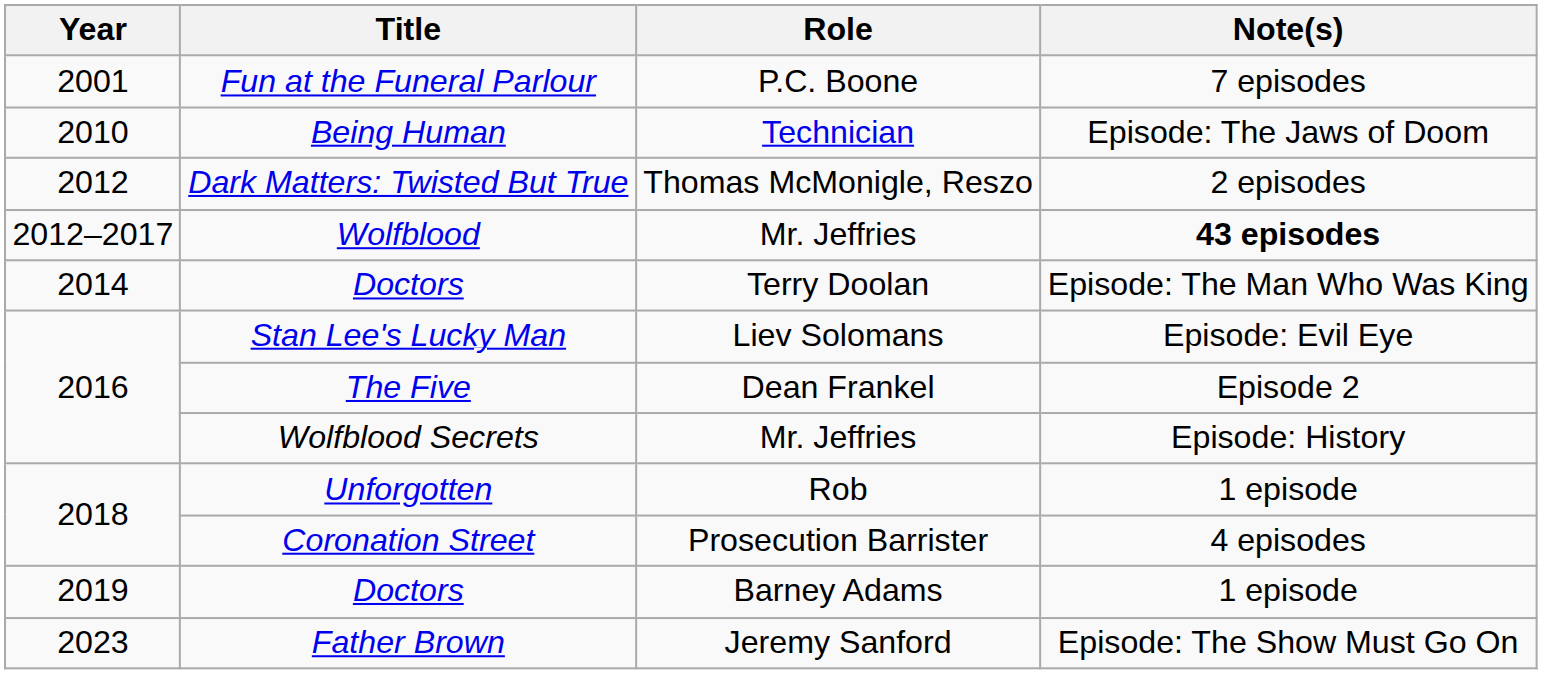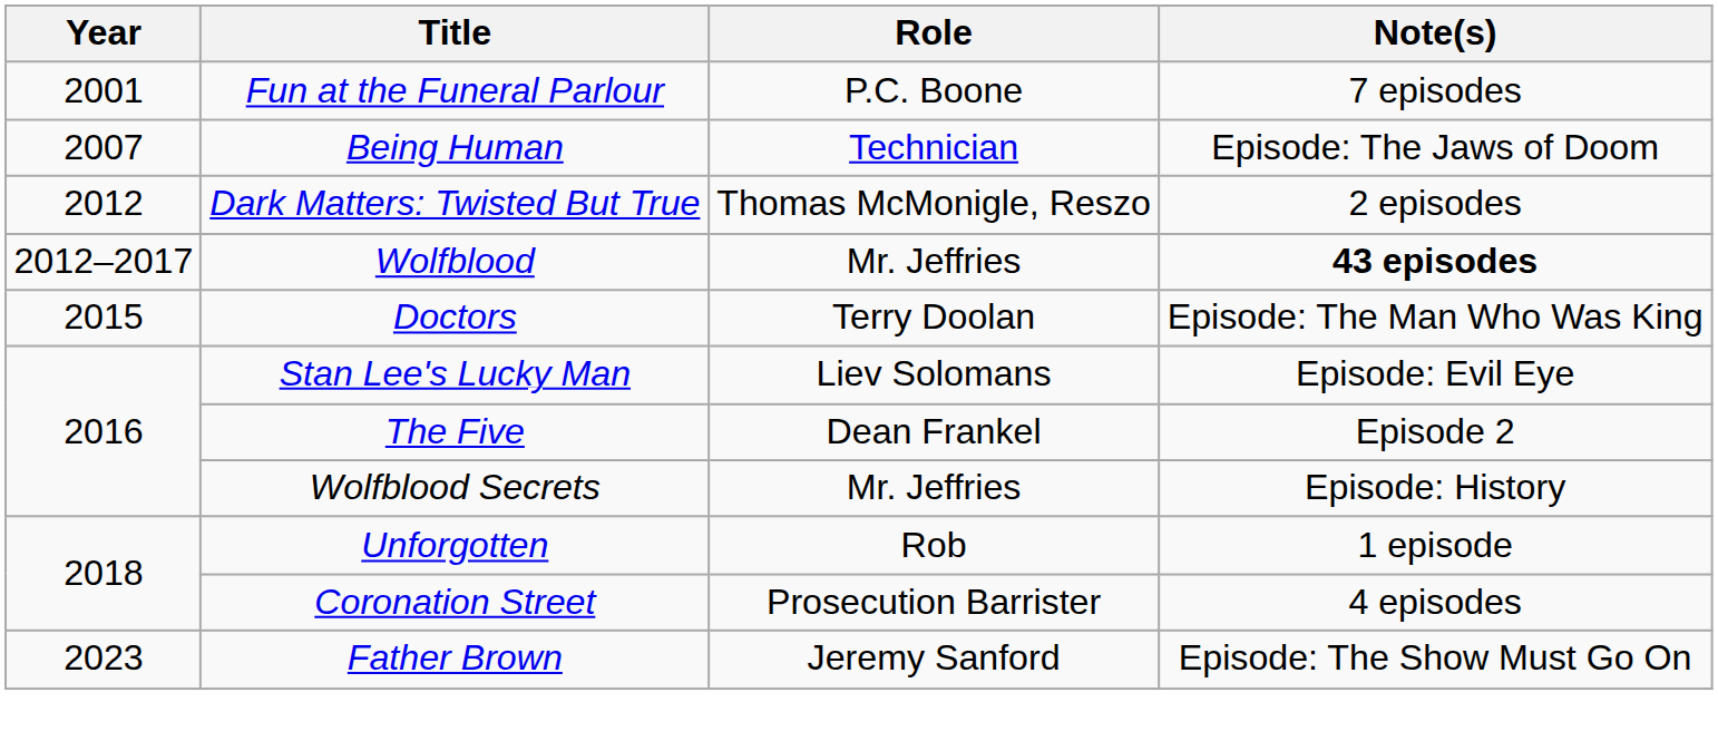 <table class=wikitable style=text-align:center>
 <tr>
 <th>Year</th>
 <th>Title</th>
 <th>Role</th>
 <th>Note(s)</th>
 </tr>
 <tr>
 <td>2001</td>
 <td><em><a href='#'>Fun at the Funeral Parlour</a></em></td>
 <td>P.C. Boone</td>
 <td>7 episodes</td>
 </tr>
 <tr>
-<td>2010</td>
+<td>2007</td>
 <td><em><a href='#'>Being Human</a></em></td>
 <td><a href='#'>Technician</a></td>
 <td>Episode: The Jaws of Doom</td>
 </tr>
 <tr>
 <td>2012</td>
 <td><em><a href='#'>Dark Matters: Twisted But True</a></em></td>
 <td>Thomas McMonigle, Reszo</td>
 <td>2 episodes</td>
 </tr>
 <tr>
 <td>2012–2017</td>
 <td><em><a href='#'>Wolfblood</a></em></td>
 <td>Mr. Jeffries</td>
 <td><strong>43 episodes</strong></td>
 </tr>
 <tr>
-<td>2014</td>
+<td>2015</td>
 <td><em><a href='#'>Doctors</a></em></td>
 <td>Terry Doolan</td>
 <td>Episode: The Man Who Was King</td>
 </tr>
 <tr>
 <td rowspan=3>2016</td>
 <td><em><a href='#'>Stan Lee's Lucky Man</a></em></td>
 <td>Liev Solomans</td>
 <td>Episode: Evil Eye</td>
 </tr>
 <tr>
 <td><em><a href='#'>The Five</a></em></td>
 <td>Dean Frankel</td>
 <td>Episode 2</td>
 </tr>
 <tr>
 <td><em>Wolfblood Secrets</em></td>
 <td>Mr. Jeffries</td>
 <td>Episode: History</td>
 </tr>
 <tr>
 <td rowspan=2>2018</td>
 <td><em><a href='#'>Unforgotten</a></em></td>
 <td>Rob</td>
 <td>1 episode</td>
 </tr>
 <tr>
 <td><em><a href='#'>Coronation Street</a></em></td>
 <td>Prosecution Barrister</td>
 <td>4 episodes</td>
 </tr>
 <tr>
-<td>2019</td>
-<td><em><a href='#'>Doctors</a></em></td>
-<td>Barney Adams</td>
-<td>1 episode</td>
-</tr>
-<tr>
 <td>2023</td>
 <td><em><a href='#'>Father Brown</a></em></td>
 <td>Jeremy Sanford</td>
 <td>Episode: The Show Must Go On</td>
 </tr>
 </table>
